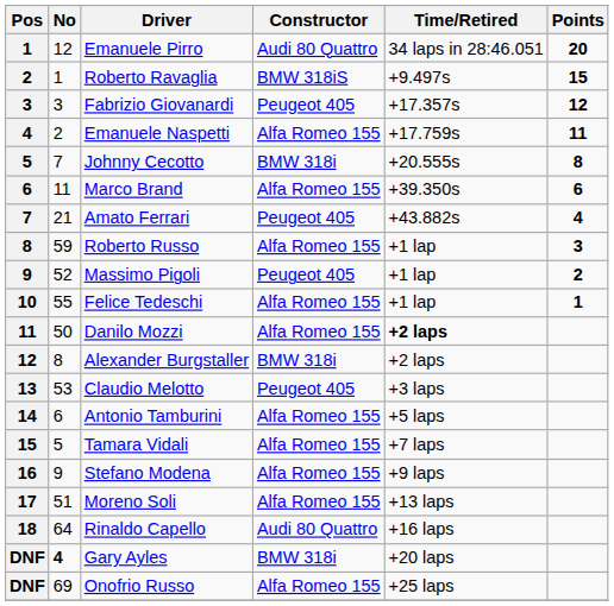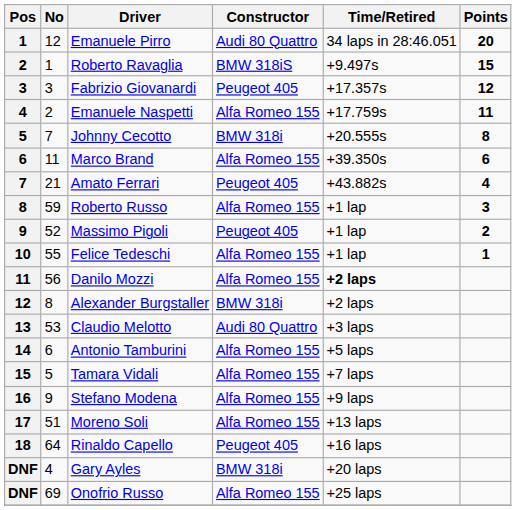 <table class="wikitable" style="font-size: 80%;">
 <tr>
 <th>Pos</th>
 <th>No</th>
 <th>Driver</th>
 <th>Constructor</th>
 <th>Time/Retired</th>
 <th>Points</th>
 </tr>
 <tr>
 <th>1</th>
 <td>12</td>
 <td> <a href='#'>Emanuele Pirro</a></td>
 <td><a href='#'>Audi 80 Quattro</a></td>
 <td>34 laps in 28:46.051</td>
 <td align=center><strong>20</strong></td>
 </tr>
 <tr>
 <th>2</th>
 <td>1</td>
 <td> <a href='#'>Roberto Ravaglia</a></td>
 <td><a href='#'>BMW 318iS</a></td>
 <td>+9.497s</td>
 <td align=center><strong>15</strong></td>
 </tr>
 <tr>
 <th>3</th>
 <td>3</td>
 <td> <a href='#'>Fabrizio Giovanardi</a></td>
 <td><a href='#'>Peugeot 405</a></td>
 <td>+17.357s</td>
 <td align=center><strong>12</strong></td>
 </tr>
 <tr>
 <th>4</th>
 <td>2</td>
 <td> <a href='#'>Emanuele Naspetti</a></td>
 <td><a href='#'>Alfa Romeo 155</a></td>
 <td>+17.759s</td>
 <td align=center><strong>11</strong></td>
 </tr>
 <tr>
 <th>5</th>
 <td>7</td>
 <td> <a href='#'>Johnny Cecotto</a></td>
 <td><a href='#'>BMW 318i</a></td>
 <td>+20.555s</td>
 <td align=center><strong>8</strong></td>
 </tr>
 <tr>
 <th>6</th>
 <td>11</td>
 <td> <a href='#'>Marco Brand</a></td>
 <td><a href='#'>Alfa Romeo 155</a></td>
 <td>+39.350s</td>
 <td align=center><strong>6</strong></td>
 </tr>
 <tr>
 <th>7</th>
 <td>21</td>
 <td> <a href='#'>Amato Ferrari</a></td>
 <td><a href='#'>Peugeot 405</a></td>
 <td>+43.882s</td>
 <td align=center><strong>4</strong></td>
 </tr>
 <tr>
 <th>8</th>
 <td>59</td>
 <td> <a href='#'>Roberto Russo</a></td>
 <td><a href='#'>Alfa Romeo 155</a></td>
 <td>+1 lap</td>
 <td align=center><strong>3</strong></td>
 </tr>
 <tr>
 <th>9</th>
 <td>52</td>
 <td> <a href='#'>Massimo Pigoli</a></td>
 <td><a href='#'>Peugeot 405</a></td>
 <td>+1 lap</td>
 <td align=center><strong>2</strong></td>
 </tr>
 <tr>
 <th>10</th>
 <td>55</td>
 <td> <a href='#'>Felice Tedeschi</a></td>
 <td><a href='#'>Alfa Romeo 155</a></td>
 <td>+1 lap</td>
 <td align=center><strong>1</strong></td>
 </tr>
 <tr>
 <th>11</th>
-<td>50</td>
+<td>56</td>
 <td> <a href='#'>Danilo Mozzi</a></td>
 <td><a href='#'>Alfa Romeo 155</a></td>
 <td><strong>+2 laps</strong></td>
 <td></td>
 </tr>
 <tr>
 <th>12</th>
 <td>8</td>
 <td> <a href='#'> Alexander Burgstaller</a></td>
 <td><a href='#'>BMW 318i</a></td>
 <td>+2 laps</td>
 <td></td>
 </tr>
 <tr>
 <th>13</th>
 <td>53</td>
 <td> <a href='#'>Claudio Melotto</a></td>
-<td><a href='#'>Peugeot 405</a></td>
+<td><a href='#'>Audi 80 Quattro</a></td>
 <td>+3 laps</td>
 <td></td>
 </tr>
 <tr>
 <th>14</th>
 <td>6</td>
 <td> <a href='#'>Antonio Tamburini</a></td>
 <td><a href='#'>Alfa Romeo 155</a></td>
 <td>+5 laps</td>
 <td></td>
 </tr>
 <tr>
 <th>15</th>
 <td>5</td>
 <td> <a href='#'>Tamara Vidali</a></td>
 <td><a href='#'>Alfa Romeo 155</a></td>
 <td>+7 laps</td>
 <td></td>
 </tr>
 <tr>
 <th>16</th>
 <td>9</td>
 <td> <a href='#'>Stefano Modena</a></td>
 <td><a href='#'>Alfa Romeo 155</a></td>
 <td>+9 laps</td>
 <td></td>
 </tr>
 <tr>
 <th>17</th>
 <td>51</td>
 <td> <a href='#'>Moreno Soli</a></td>
 <td><a href='#'>Alfa Romeo 155</a></td>
 <td>+13 laps</td>
 <td></td>
 </tr>
 <tr>
 <th>18</th>
 <td>64</td>
 <td> <a href='#'>Rinaldo Capello</a></td>
-<td><a href='#'>Audi 80 Quattro</a></td>
+<td><a href='#'>Peugeot 405</a></td>
 <td>+16 laps</td>
 <td></td>
 </tr>
 <tr>
 <th>DNF</th>
-<td><strong>4</strong></td>
+<td>4</td>
 <td> <a href='#'>Gary Ayles</a></td>
 <td><a href='#'>BMW 318i</a></td>
 <td>+20 laps</td>
 <td></td>
 </tr>
 <tr>
 <th>DNF</th>
 <td>69</td>
 <td> <a href='#'>Onofrio Russo</a></td>
 <td><a href='#'>Alfa Romeo 155</a></td>
 <td>+25 laps</td>
 <td></td>
 </tr>
 <tr>
 </tr>
 </table>
